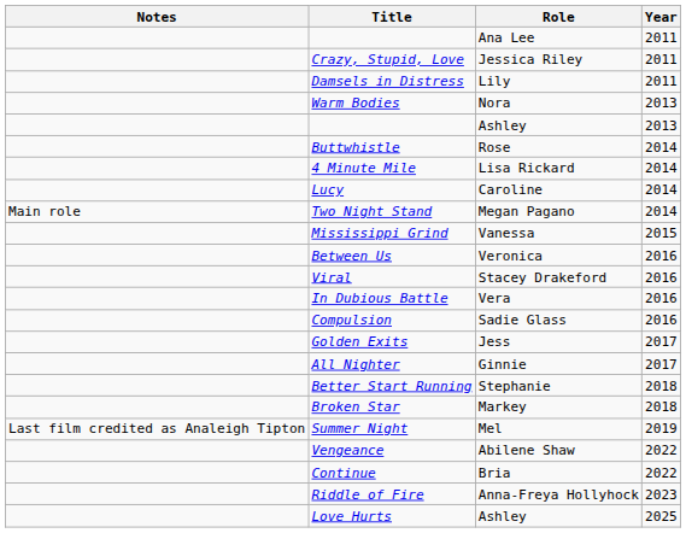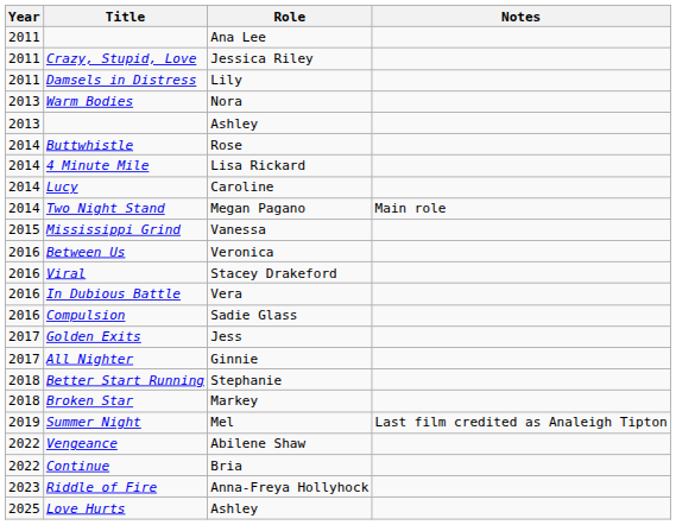 <table class="wikitable sortable">
 <tr>
-<th class="unsortable">Notes</th>
+<th>Year</th>
 <th>Title</th>
 <th>Role</th>
-<th>Year</th>
+<th class="unsortable">Notes</th>
 </tr>
 <tr>
-<td></td>
+<td>2011</td>
 <td><em></em></td>
 <td>Ana Lee</td>
-<td>2011</td>
+<td></td>
 </tr>
 <tr>
-<td></td>
+<td>2011</td>
 <td><em><a href='#'>Crazy, Stupid, Love</a></em></td>
 <td>Jessica Riley</td>
-<td>2011</td>
+<td></td>
 </tr>
 <tr>
-<td></td>
+<td>2011</td>
 <td><em><a href='#'>Damsels in Distress</a></em></td>
 <td>Lily</td>
-<td>2011</td>
+<td></td>
 </tr>
 <tr>
-<td></td>
+<td>2013</td>
 <td><em><a href='#'>Warm Bodies</a></em></td>
 <td>Nora</td>
-<td>2013</td>
+<td></td>
 </tr>
 <tr>
-<td></td>
+<td>2013</td>
 <td><em></em></td>
 <td>Ashley</td>
-<td>2013</td>
+<td></td>
 </tr>
 <tr>
-<td></td>
+<td>2014</td>
 <td><em><a href='#'>Buttwhistle</a></em></td>
 <td>Rose</td>
-<td>2014</td>
+<td></td>
 </tr>
 <tr>
-<td></td>
+<td>2014</td>
 <td><em><a href='#'>4 Minute Mile</a></em></td>
 <td>Lisa Rickard</td>
-<td>2014</td>
+<td></td>
 </tr>
 <tr>
-<td></td>
+<td>2014</td>
 <td><em><a href='#'>Lucy</a></em></td>
 <td>Caroline</td>
-<td>2014</td>
+<td></td>
 </tr>
 <tr>
-<td>Main role</td>
+<td>2014</td>
 <td><em><a href='#'>Two Night Stand</a></em></td>
 <td>Megan Pagano</td>
-<td>2014</td>
+<td>Main role</td>
 </tr>
 <tr>
-<td></td>
+<td>2015</td>
 <td><em><a href='#'>Mississippi Grind</a></em></td>
 <td>Vanessa</td>
-<td>2015</td>
+<td></td>
 </tr>
 <tr>
-<td></td>
+<td>2016</td>
 <td><em><a href='#'>Between Us</a></em></td>
 <td>Veronica</td>
-<td>2016</td>
+<td></td>
 </tr>
 <tr>
-<td></td>
+<td>2016</td>
 <td><em><a href='#'>Viral</a></em></td>
 <td>Stacey Drakeford</td>
-<td>2016</td>
+<td></td>
 </tr>
 <tr>
-<td></td>
+<td>2016</td>
 <td><em><a href='#'>In Dubious Battle</a></em></td>
 <td>Vera</td>
-<td>2016</td>
+<td></td>
 </tr>
 <tr>
-<td></td>
+<td>2016</td>
 <td><em><a href='#'>Compulsion</a></em></td>
 <td>Sadie Glass</td>
-<td>2016</td>
+<td></td>
 </tr>
 <tr>
-<td></td>
+<td>2017</td>
 <td><em><a href='#'>Golden Exits</a></em></td>
 <td>Jess</td>
-<td>2017</td>
+<td></td>
 </tr>
 <tr>
-<td></td>
+<td>2017</td>
 <td><em><a href='#'>All Nighter</a></em></td>
 <td>Ginnie</td>
-<td>2017</td>
+<td></td>
 </tr>
 <tr>
-<td></td>
+<td>2018</td>
 <td><em><a href='#'>Better Start Running</a></em></td>
 <td>Stephanie</td>
-<td>2018</td>
+<td></td>
 </tr>
 <tr>
-<td></td>
+<td>2018</td>
 <td><em><a href='#'>Broken Star</a></em></td>
 <td>Markey</td>
-<td>2018</td>
+<td></td>
 </tr>
 <tr>
-<td>Last film credited as Analeigh Tipton</td>
+<td>2019</td>
 <td><em><a href='#'>Summer Night</a></em></td>
 <td>Mel</td>
-<td>2019</td>
+<td>Last film credited as Analeigh Tipton</td>
 </tr>
 <tr>
-<td></td>
+<td>2022</td>
 <td><em><a href='#'>Vengeance</a></em></td>
 <td>Abilene Shaw</td>
-<td>2022</td>
+<td></td>
 </tr>
 <tr>
-<td></td>
+<td>2022</td>
 <td><em><a href='#'>Continue</a></em></td>
 <td>Bria</td>
-<td>2022</td>
+<td></td>
 </tr>
 <tr>
-<td></td>
+<td>2023</td>
 <td><em><a href='#'>Riddle of Fire</a></em></td>
 <td>Anna-Freya Hollyhock</td>
-<td>2023</td>
+<td></td>
 </tr>
 <tr>
-<td></td>
+<td>2025</td>
 <td><em><a href='#'>Love Hurts</a></em></td>
 <td>Ashley</td>
-<td>2025</td>
+<td></td>
 </tr>
 </table>
